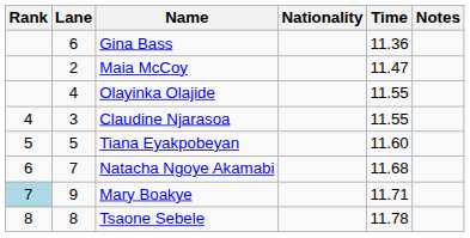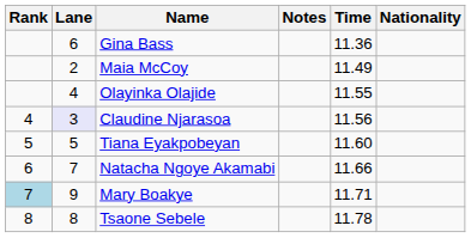 <table class="wikitable sortable" style="text-align:center">
 <tr>
 <th>Rank</th>
 <th>Lane</th>
 <th>Name</th>
+<th>Notes</th>
+<th>Time</th>
 <th>Nationality</th>
-<th>Time</th>
-<th>Notes</th>
 </tr>
 <tr>
 <td></td>
 <td>6</td>
 <td align=left><a href='#'>Gina Bass</a></td>
+<td></td>
+<td>11.36</td>
 <td align=left></td>
-<td>11.36</td>
-<td></td>
 </tr>
 <tr>
 <td></td>
 <td>2</td>
 <td align=left><a href='#'>Maia McCoy</a></td>
+<td></td>
+<td>11.49</td>
 <td align=left></td>
-<td>11.47</td>
-<td></td>
 </tr>
 <tr>
 <td></td>
 <td>4</td>
 <td align=left><a href='#'>Olayinka Olajide</a></td>
+<td></td>
+<td>11.55</td>
 <td align=left></td>
-<td>11.55</td>
-<td></td>
 </tr>
 <tr>
 <td>4</td>
-<td>3</td>
+<td style="background: lavender;">3</td>
 <td align=left><a href='#'>Claudine Njarasoa</a></td>
+<td></td>
+<td>11.56</td>
 <td align=left></td>
-<td>11.55</td>
-<td></td>
 </tr>
 <tr>
 <td>5</td>
 <td>5</td>
 <td align=left><a href='#'>Tiana Eyakpobeyan</a></td>
+<td></td>
+<td>11.60</td>
 <td align=left></td>
-<td>11.60</td>
-<td></td>
 </tr>
 <tr>
 <td>6</td>
 <td>7</td>
 <td align=left><a href='#'>Natacha Ngoye Akamabi</a></td>
+<td></td>
+<td>11.66</td>
 <td align=left></td>
-<td>11.68</td>
-<td></td>
 </tr>
 <tr>
 <td style="background: lightblue;">7</td>
 <td>9</td>
 <td align=left><a href='#'>Mary Boakye</a></td>
+<td></td>
+<td>11.71</td>
 <td align=left></td>
-<td>11.71</td>
-<td></td>
 </tr>
 <tr>
 <td>8</td>
 <td>8</td>
 <td align=left><a href='#'>Tsaone Sebele</a></td>
+<td></td>
+<td>11.78</td>
 <td align=left></td>
-<td>11.78</td>
-<td></td>
 </tr>
 </table>
